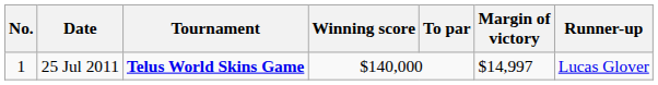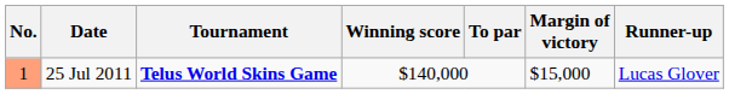 <table class="wikitable" style="font-size:95%;">
 <tr>
 <th>No.</th>
 <th>Date</th>
 <th>Tournament</th>
 <th>Winning score</th>
 <th>To par</th>
 <th>Margin of<br>victory</th>
 <th>Runner-up</th>
 </tr>
 <tr>
-<td align=center>1</td>
+<td align=center style="background: lightsalmon;">1</td>
 <td align=right>25 Jul 2011</td>
 <td><strong><a href='#'>Telus World Skins Game</a></strong></td>
 <td colspan=2 align=center>$140,000</td>
-<td>$14,997</td>
+<td>$15,000</td>
 <td> <a href='#'>Lucas Glover</a></td>
 </tr>
 </table>
